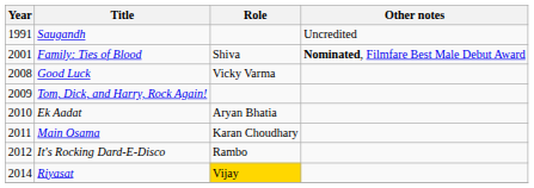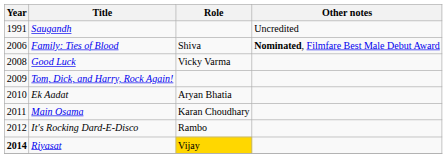 <table class="wikitable" style="font-size: 95%;">
 <tr>
 <th>Year</th>
 <th>Title</th>
 <th>Role</th>
 <th>Other notes</th>
 </tr>
 <tr>
 <td>1991</td>
 <td><em><a href='#'>Saugandh</a></em></td>
 <td></td>
 <td>Uncredited</td>
 </tr>
 <tr>
-<td>2001</td>
+<td>2006</td>
 <td><em><a href='#'>Family: Ties of Blood</a></em></td>
 <td>Shiva</td>
 <td><strong>Nominated</strong>, <a href='#'>Filmfare Best Male Debut Award</a></td>
 </tr>
 <tr>
 <td>2008</td>
 <td><em><a href='#'>Good Luck</a></em></td>
 <td>Vicky Varma</td>
 <td></td>
 </tr>
 <tr>
 <td>2009</td>
 <td><em><a href='#'>Tom, Dick, and Harry, Rock Again!</a></em></td>
 <td></td>
 <td></td>
 </tr>
 <tr>
 <td>2010</td>
 <td><em>Ek Aadat</em></td>
 <td>Aryan Bhatia</td>
 <td></td>
 </tr>
 <tr>
 <td>2011</td>
 <td><em><a href='#'>Main Osama</a></em></td>
 <td>Karan Choudhary</td>
 <td></td>
 </tr>
 <tr>
 <td>2012</td>
 <td><em>It's Rocking Dard-E-Disco</em></td>
 <td>Rambo</td>
 <td></td>
 </tr>
 <tr>
-<td>2014</td>
+<td><strong>2014</strong></td>
 <td><em><a href='#'>Riyasat</a></em></td>
 <td style="background: gold;">Vijay</td>
 <td></td>
 </tr>
 <tr>
 </tr>
 </table>
